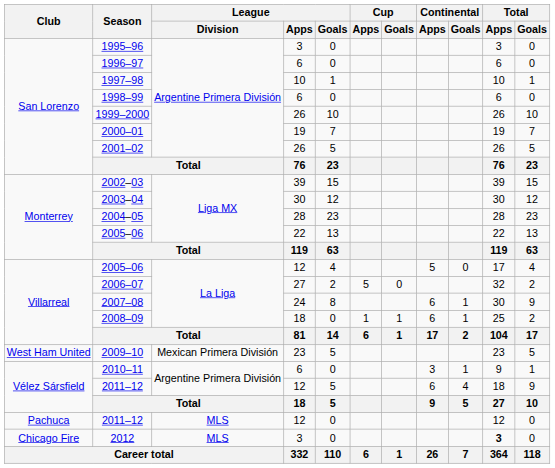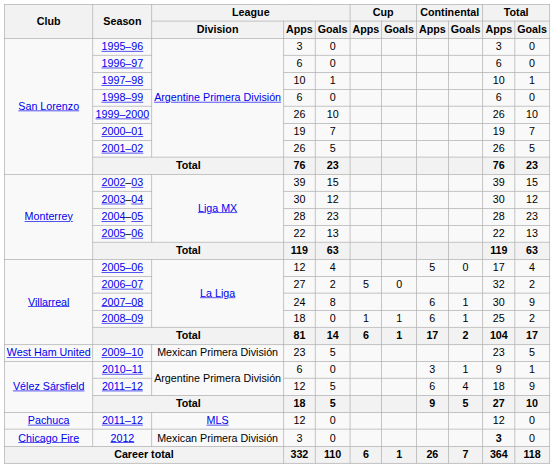 <table class="wikitable" style="text-align:center">
 <tr>
 <th rowspan="2">Club</th>
 <th rowspan="2">Season</th>
 <th colspan="3">League</th>
 <th colspan="2">Cup</th>
 <th colspan="2">Continental</th>
 <th colspan="2">Total</th>
 </tr>
 <tr>
 <th>Division</th>
 <th>Apps</th>
 <th>Goals</th>
 <th>Apps</th>
 <th>Goals</th>
 <th>Apps</th>
 <th>Goals</th>
 <th>Apps</th>
 <th>Goals</th>
 </tr>
 <tr>
 <td rowspan="8"><a href='#'>San Lorenzo</a></td>
 <td><a href='#'>1995–96</a></td>
 <td rowspan="7"><a href='#'>Argentine Primera División</a></td>
 <td>3</td>
 <td>0</td>
 <td></td>
 <td></td>
 <td></td>
 <td></td>
 <td>3</td>
 <td>0</td>
 </tr>
 <tr>
 <td><a href='#'>1996–97</a></td>
 <td>6</td>
 <td>0</td>
 <td></td>
 <td></td>
 <td></td>
 <td></td>
 <td>6</td>
 <td>0</td>
 </tr>
 <tr>
 <td><a href='#'>1997–98</a></td>
 <td>10</td>
 <td>1</td>
 <td></td>
 <td></td>
 <td></td>
 <td></td>
 <td>10</td>
 <td>1</td>
 </tr>
 <tr>
 <td><a href='#'>1998–99</a></td>
 <td>6</td>
 <td>0</td>
 <td></td>
 <td></td>
 <td></td>
 <td></td>
 <td>6</td>
 <td>0</td>
 </tr>
 <tr>
 <td><a href='#'>1999–2000</a></td>
 <td>26</td>
 <td>10</td>
 <td></td>
 <td></td>
 <td></td>
 <td></td>
 <td>26</td>
 <td>10</td>
 </tr>
 <tr>
 <td><a href='#'>2000–01</a></td>
 <td>19</td>
 <td>7</td>
 <td></td>
 <td></td>
 <td></td>
 <td></td>
 <td>19</td>
 <td>7</td>
 </tr>
 <tr>
 <td><a href='#'>2001–02</a></td>
 <td>26</td>
 <td>5</td>
 <td></td>
 <td></td>
 <td></td>
 <td></td>
 <td>26</td>
 <td>5</td>
 </tr>
 <tr>
 <th colspan="2">Total</th>
 <th>76</th>
 <th>23</th>
 <th></th>
 <th></th>
 <th></th>
 <th></th>
 <th>76</th>
 <th>23</th>
 </tr>
 <tr>
 <td rowspan="5"><a href='#'>Monterrey</a></td>
 <td><a href='#'>2002</a>–<a href='#'>03</a></td>
 <td rowspan="4"><a href='#'>Liga MX</a></td>
 <td>39</td>
 <td>15</td>
 <td></td>
 <td></td>
 <td></td>
 <td></td>
 <td>39</td>
 <td>15</td>
 </tr>
 <tr>
 <td><a href='#'>2003</a>–<a href='#'>04</a></td>
 <td>30</td>
 <td>12</td>
 <td></td>
 <td></td>
 <td></td>
 <td></td>
 <td>30</td>
 <td>12</td>
 </tr>
 <tr>
 <td><a href='#'>2004</a>–<a href='#'>05</a></td>
 <td>28</td>
 <td>23</td>
 <td></td>
 <td></td>
 <td></td>
 <td></td>
 <td>28</td>
 <td>23</td>
 </tr>
 <tr>
 <td><a href='#'>2005</a>–<a href='#'>06</a></td>
 <td>22</td>
 <td>13</td>
 <td></td>
 <td></td>
 <td></td>
 <td></td>
 <td>22</td>
 <td>13</td>
 </tr>
 <tr>
 <th colspan="2">Total</th>
 <th>119</th>
 <th>63</th>
 <th></th>
 <th></th>
 <th></th>
 <th></th>
 <th>119</th>
 <th>63</th>
 </tr>
 <tr>
 <td rowspan="5"><a href='#'>Villarreal</a></td>
 <td><a href='#'>2005–06</a></td>
 <td rowspan="4"><a href='#'>La Liga</a></td>
 <td>12</td>
 <td>4</td>
 <td></td>
 <td></td>
 <td>5</td>
 <td>0</td>
 <td>17</td>
 <td>4</td>
 </tr>
 <tr>
 <td><a href='#'>2006–07</a></td>
 <td>27</td>
 <td>2</td>
 <td>5</td>
 <td>0</td>
 <td></td>
 <td></td>
 <td>32</td>
 <td>2</td>
 </tr>
 <tr>
 <td><a href='#'>2007–08</a></td>
 <td>24</td>
 <td>8</td>
 <td></td>
 <td></td>
 <td>6</td>
 <td>1</td>
 <td>30</td>
 <td>9</td>
 </tr>
 <tr>
 <td><a href='#'>2008–09</a></td>
 <td>18</td>
 <td>0</td>
 <td>1</td>
 <td>1</td>
 <td>6</td>
 <td>1</td>
 <td>25</td>
 <td>2</td>
 </tr>
 <tr>
 <th colspan="2">Total</th>
 <th>81</th>
 <th>14</th>
 <th>6</th>
 <th>1</th>
 <th>17</th>
 <th>2</th>
 <th>104</th>
 <th>17</th>
 </tr>
 <tr>
 <td><a href='#'>West Ham United</a></td>
 <td><a href='#'>2009–10</a></td>
 <td>Mexican Primera División</td>
 <td>23</td>
 <td>5</td>
 <td></td>
 <td></td>
 <td></td>
 <td></td>
 <td>23</td>
 <td>5</td>
 </tr>
 <tr>
 <td rowspan="3"><a href='#'>Vélez Sársfield</a></td>
 <td><a href='#'>2010–11</a></td>
 <td rowspan="2">Argentine Primera División</td>
 <td>6</td>
 <td>0</td>
 <td></td>
 <td></td>
 <td>3</td>
 <td>1</td>
 <td>9</td>
 <td>1</td>
 </tr>
 <tr>
 <td><a href='#'>2011–12</a></td>
 <td>12</td>
 <td>5</td>
 <td></td>
 <td></td>
 <td>6</td>
 <td>4</td>
 <td>18</td>
 <td>9</td>
 </tr>
 <tr>
 <th colspan="2">Total</th>
 <th>18</th>
 <th>5</th>
 <th></th>
 <th></th>
 <th>9</th>
 <th>5</th>
 <th>27</th>
 <th>10</th>
 </tr>
 <tr>
 <td><a href='#'>Pachuca</a></td>
 <td><a href='#'>2011–12</a></td>
 <td><a href='#'>MLS</a></td>
 <td>12</td>
 <td>0</td>
 <td></td>
 <td></td>
 <td></td>
 <td></td>
 <td>12</td>
 <td>0</td>
 </tr>
 <tr>
 <td><a href='#'>Chicago Fire</a></td>
 <td><a href='#'>2012</a></td>
-<td><a href='#'>MLS</a></td>
+<td>Mexican Primera División</td>
 <td>3</td>
 <td>0</td>
 <td></td>
 <td></td>
 <td></td>
 <td></td>
 <td><strong>3</strong></td>
 <td>0</td>
 </tr>
 <tr>
 <th colspan="3">Career total</th>
 <th>332</th>
 <th>110</th>
 <th>6</th>
 <th>1</th>
 <th>26</th>
 <th>7</th>
 <th>364</th>
 <th>118</th>
 </tr>
 </table>
